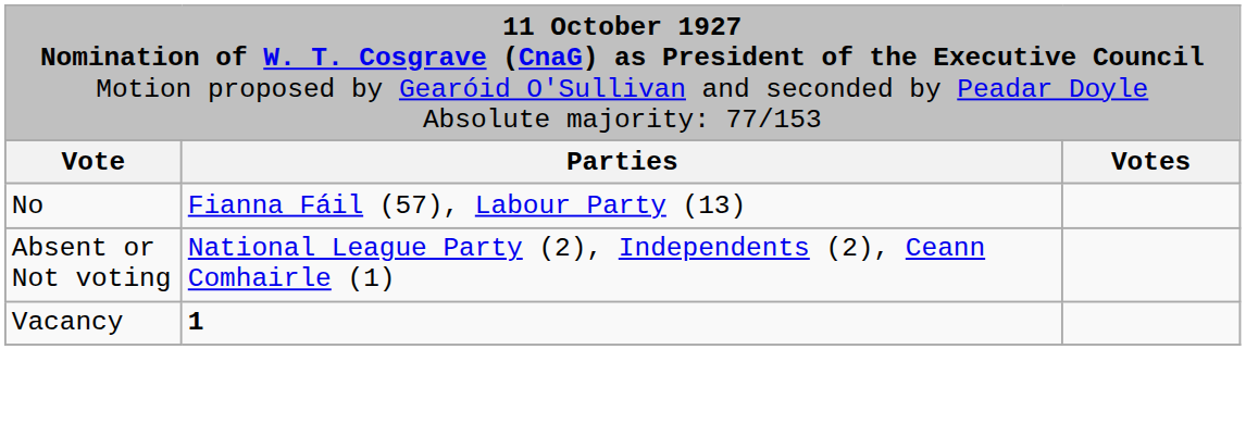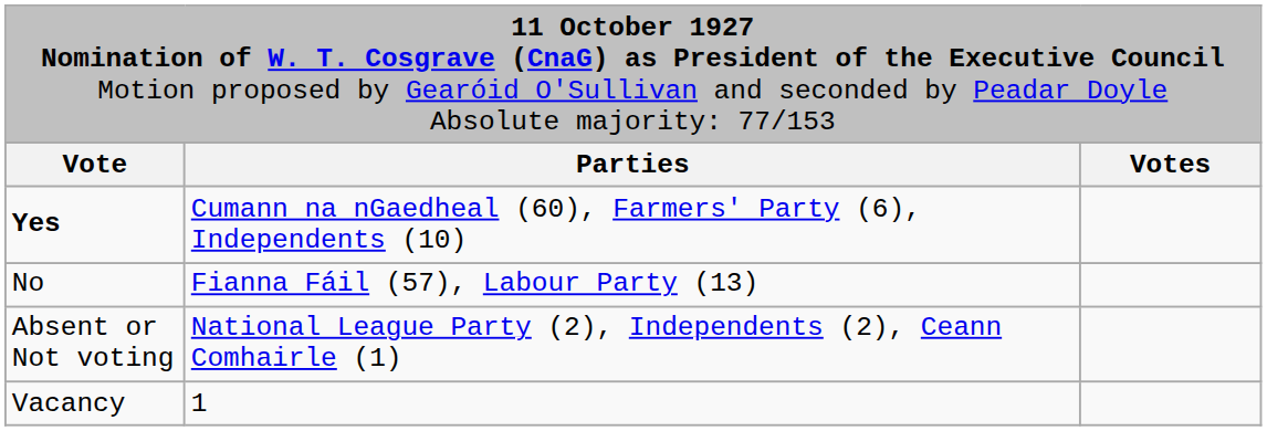 <table class="wikitable">
 <tr>
 <td colspan="3" bgcolor="#C0C0C0" align=center><strong>11 October 1927<br>Nomination of <a href='#'>W. T. Cosgrave</a> (<a href='#'>CnaG</a>) as President of the Executive Council</strong><br>Motion proposed by <a href='#'>Gearóid O'Sullivan</a> and seconded by <a href='#'>Peadar Doyle</a><br>Absolute majority: 77/153</td>
 </tr>
 <tr bgcolor="#D8D8D8">
 <th width=80px>Vote</th>
 <th width=425px>Parties</th>
 <th width=80px align="center">Votes</th>
+</tr>
+<tr>
+<td> <strong>Yes</strong></td>
+<td><a href='#'>Cumann na nGaedheal</a> (60), <a href='#'>Farmers' Party</a> (6), <a href='#'>Independents</a> (10)</td>
+<td></td>
 </tr>
 <tr>
 <td>No</td>
 <td><a href='#'>Fianna Fáil</a> (57), <a href='#'>Labour Party</a> (13)</td>
 <td></td>
 </tr>
 <tr>
 <td>Absent or<br>Not voting</td>
 <td><a href='#'>National League Party</a> (2), <a href='#'>Independents</a> (2), <a href='#'>Ceann Comhairle</a> (1)</td>
 <td></td>
 </tr>
 <tr>
 <td>Vacancy</td>
-<td><strong>1</strong></td>
+<td>1</td>
 <td></td>
 </tr>
 </table>
